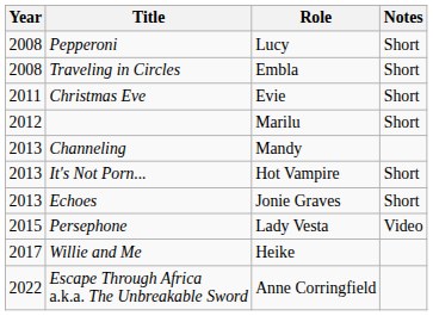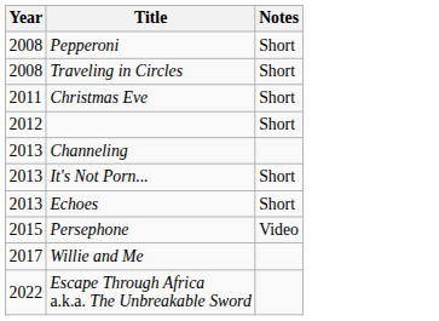 <table class="wikitable sortable">
 <tr>
 <th>Year</th>
 <th>Title</th>
-<th>Role</th>
 <th class="unsortable">Notes</th>
 </tr>
 <tr>
 <td>2008</td>
 <td><em>Pepperoni</em></td>
-<td>Lucy</td>
 <td>Short</td>
 </tr>
 <tr>
 <td>2008</td>
 <td><em>Traveling in Circles</em></td>
-<td>Embla</td>
 <td>Short</td>
 </tr>
 <tr>
 <td>2011</td>
 <td><em>Christmas Eve</em></td>
-<td>Evie</td>
 <td>Short</td>
 </tr>
 <tr>
 <td>2012</td>
 <td><em></em></td>
-<td>Marilu</td>
 <td>Short</td>
 </tr>
 <tr>
 <td>2013</td>
 <td><em>Channeling</em></td>
-<td>Mandy</td>
 <td></td>
 </tr>
 <tr>
 <td>2013</td>
 <td><em>It's Not Porn...</em></td>
-<td>Hot Vampire</td>
 <td>Short</td>
 </tr>
 <tr>
 <td>2013</td>
 <td><em>Echoes</em></td>
-<td>Jonie Graves</td>
 <td>Short</td>
 </tr>
 <tr>
 <td>2015</td>
 <td><em>Persephone</em></td>
-<td>Lady Vesta</td>
 <td>Video</td>
 </tr>
 <tr>
 <td>2017</td>
 <td><em>Willie and Me</em></td>
-<td>Heike</td>
 <td></td>
 </tr>
 <tr>
 <td>2022</td>
 <td><em>Escape Through Africa</em><br>a.k.a. <em>The Unbreakable Sword</em></td>
-<td>Anne Corringfield</td>
 <td></td>
 </tr>
 </table>
